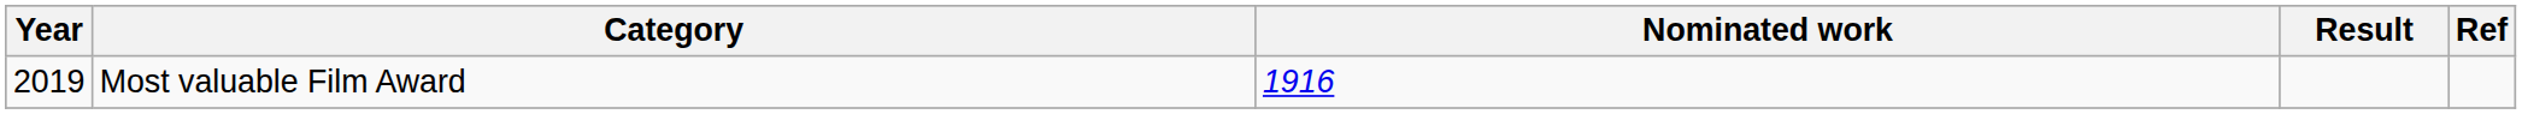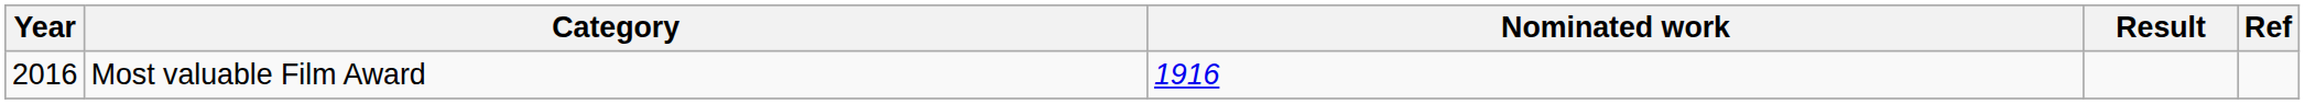 <table class="wikitable sortable">
 <tr>
 <th scope="col" style="width:1em;">Year</th>
 <th scope="col" style="width:40em;">Category</th>
 <th scope="col" style="width:35em;">Nominated work</th>
 <th scope="col" style="width:5em;">Result</th>
 <th scope="col" style="width:1em;" class="unsortable">Ref</th>
 </tr>
 <tr>
-<td>2019</td>
+<td>2016</td>
 <td>Most valuable Film Award</td>
 <td><em><a href='#'>1916</a></em></td>
 <td></td>
 <td></td>
 </tr>
 </table>
